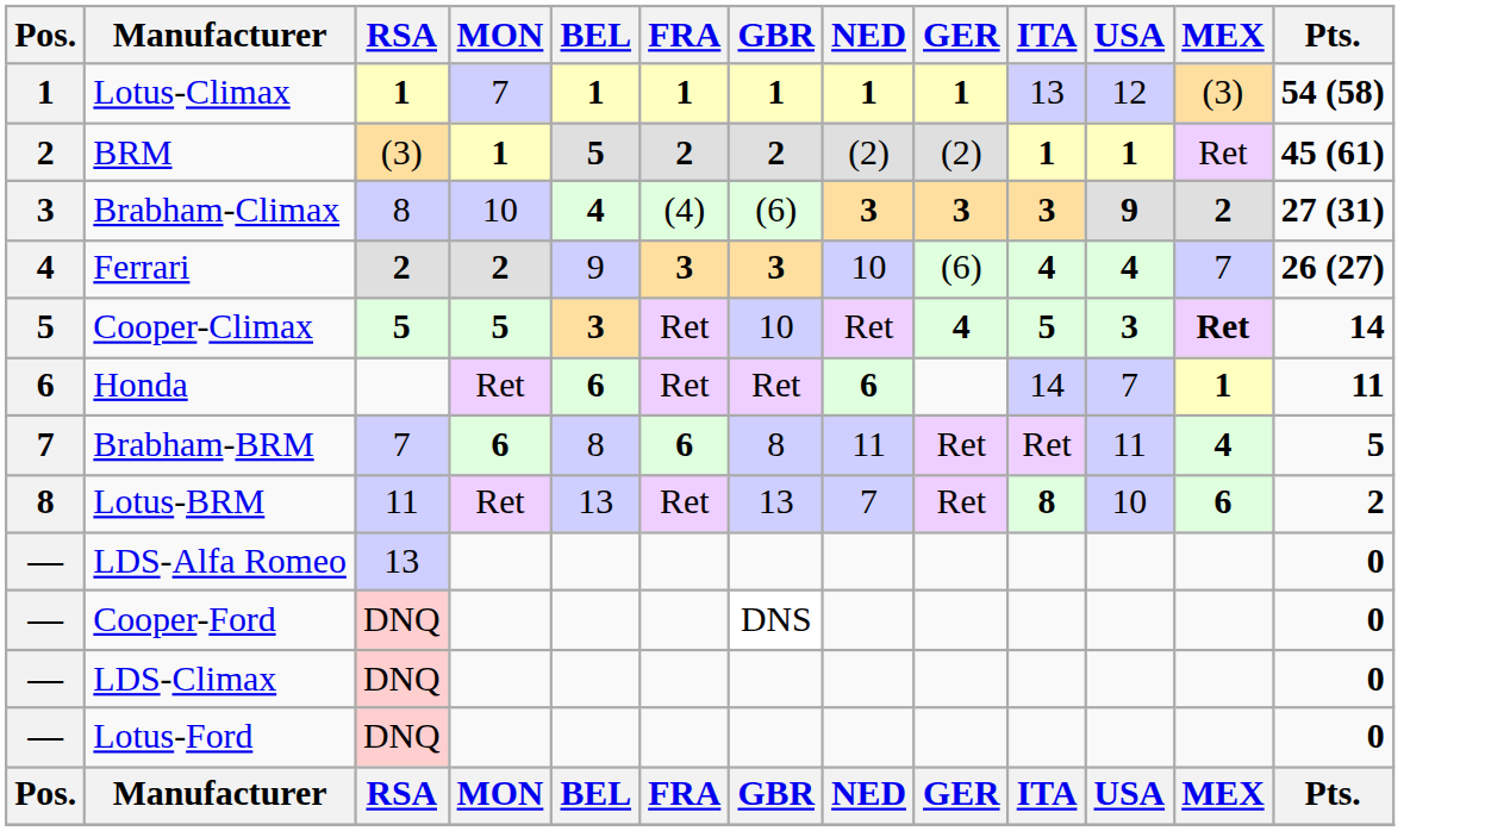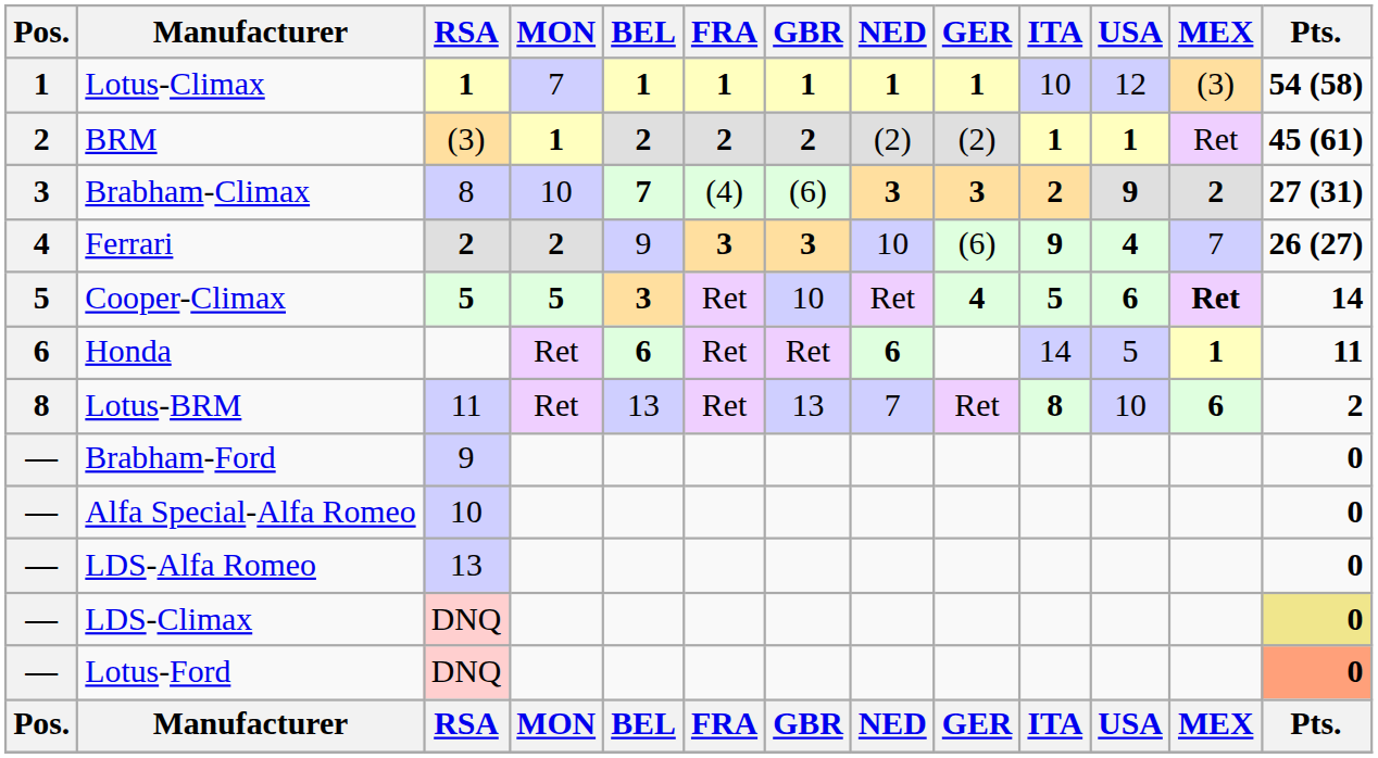 <table class="wikitable" style="font-size: 85%; text-align:center;">
 <tr valign="top">
 <th valign="middle">Pos.</th>
 <th valign="middle">Manufacturer</th>
 <th><a href='#'>RSA</a><br></th>
 <th><a href='#'>MON</a><br></th>
 <th><a href='#'>BEL</a><br></th>
 <th><a href='#'>FRA</a><br></th>
 <th><a href='#'>GBR</a><br></th>
 <th><a href='#'>NED</a><br></th>
 <th><a href='#'>GER</a><br></th>
 <th><a href='#'>ITA</a><br></th>
 <th><a href='#'>USA</a><br></th>
 <th><a href='#'>MEX</a><br></th>
 <th valign="middle">Pts.</th>
 </tr>
 <tr>
 <th>1</th>
 <td align="left"> <a href='#'>Lotus</a>-<a href='#'>Climax</a></td>
 <td style="background:#ffffbf;"><strong>1</strong></td>
 <td style="background:#cfcfff;">7</td>
 <td style="background:#ffffbf;"><strong>1</strong></td>
 <td style="background:#ffffbf;"><strong>1</strong></td>
 <td style="background:#ffffbf;"><strong>1</strong></td>
 <td style="background:#ffffbf;"><strong>1</strong></td>
 <td style="background:#ffffbf;"><strong>1</strong></td>
-<td style="background:#cfcfff;">13</td>
+<td style="background:#cfcfff;">10</td>
 <td style="background:#cfcfff;">12</td>
 <td style="background:#ffdf9f;">(3)</td>
 <td align="right"><strong>54 (58)</strong></td>
 </tr>
 <tr>
 <th>2</th>
 <td align="left"> <a href='#'>BRM</a></td>
 <td style="background:#ffdf9f;">(3)</td>
 <td style="background:#ffffbf;"><strong>1</strong></td>
-<td style="background:#dfdfdf;"><strong>5</strong></td>
+<td style="background:#dfdfdf;"><strong>2</strong></td>
 <td style="background:#dfdfdf;"><strong>2</strong></td>
 <td style="background:#dfdfdf;"><strong>2</strong></td>
 <td style="background:#dfdfdf;">(2)</td>
 <td style="background:#dfdfdf;">(2)</td>
 <td style="background:#ffffbf;"><strong>1</strong></td>
 <td style="background:#ffffbf;"><strong>1</strong></td>
 <td style="background:#efcfff;">Ret</td>
 <td align="right"><strong>45 (61)</strong></td>
 </tr>
 <tr>
 <th>3</th>
 <td align="left"> <a href='#'>Brabham</a>-<a href='#'>Climax</a></td>
 <td style="background:#cfcfff;">8</td>
 <td style="background:#cfcfff;">10</td>
-<td style="background:#dfffdf;"><strong>4</strong></td>
+<td style="background:#dfffdf;"><strong>7</strong></td>
 <td style="background:#dfffdf;">(4)</td>
 <td style="background:#dfffdf;">(6)</td>
 <td style="background:#ffdf9f;"><strong>3</strong></td>
 <td style="background:#ffdf9f;"><strong>3</strong></td>
-<td style="background:#ffdf9f;"><strong>3</strong></td>
+<td style="background:#ffdf9f;"><strong>2</strong></td>
 <td style="background:#dfdfdf;"><strong>9</strong></td>
 <td style="background:#dfdfdf;"><strong>2</strong></td>
 <td align="right"><strong>27 (31)</strong></td>
 </tr>
 <tr>
 <th>4</th>
 <td align="left"> <a href='#'>Ferrari</a></td>
 <td style="background:#dfdfdf;"><strong>2</strong></td>
 <td style="background:#dfdfdf;"><strong>2</strong></td>
 <td style="background:#cfcfff;">9</td>
 <td style="background:#ffdf9f;"><strong>3</strong></td>
 <td style="background:#ffdf9f;"><strong>3</strong></td>
 <td style="background:#cfcfff;">10</td>
 <td style="background:#dfffdf;">(6)</td>
-<td style="background:#dfffdf;"><strong>4</strong></td>
+<td style="background:#dfffdf;"><strong>9</strong></td>
 <td style="background:#dfffdf;"><strong>4</strong></td>
 <td style="background:#cfcfff;">7</td>
 <td align="right"><strong>26 (27)</strong></td>
 </tr>
 <tr>
 <th>5</th>
 <td align="left"> <a href='#'>Cooper</a>-<a href='#'>Climax</a></td>
 <td style="background:#dfffdf;"><strong>5</strong></td>
 <td style="background:#dfffdf;"><strong>5</strong></td>
 <td style="background:#ffdf9f;"><strong>3</strong></td>
 <td style="background:#efcfff;">Ret</td>
 <td style="background:#cfcfff;">10</td>
 <td style="background:#efcfff;">Ret</td>
 <td style="background:#dfffdf;"><strong>4</strong></td>
 <td style="background:#dfffdf;"><strong>5</strong></td>
-<td style="background:#dfffdf;"><strong>3</strong></td>
+<td style="background:#dfffdf;"><strong>6</strong></td>
 <td style="background:#efcfff;"><strong>Ret</strong></td>
 <td align="right"><strong>14</strong></td>
 </tr>
 <tr>
 <th>6</th>
 <td align="left"> <a href='#'>Honda</a></td>
 <td></td>
 <td style="background:#efcfff;">Ret</td>
 <td style="background:#dfffdf;"><strong>6</strong></td>
 <td style="background:#efcfff;">Ret</td>
 <td style="background:#efcfff;">Ret</td>
 <td style="background:#dfffdf;"><strong>6</strong></td>
 <td></td>
 <td style="background:#cfcfff;">14</td>
-<td style="background:#cfcfff;">7</td>
+<td style="background:#cfcfff;">5</td>
 <td style="background:#ffffbf;"><strong>1</strong></td>
 <td align="right"><strong>11</strong></td>
-</tr>
-<tr>
-<th>7</th>
-<td align="left"> <a href='#'>Brabham</a>-<a href='#'>BRM</a></td>
-<td style="background:#cfcfff;">7</td>
-<td style="background:#dfffdf;"><strong>6</strong></td>
-<td style="background:#cfcfff;">8</td>
-<td style="background:#dfffdf;"><strong>6</strong></td>
-<td style="background:#cfcfff;">8</td>
-<td style="background:#cfcfff;">11</td>
-<td style="background:#efcfff;">Ret</td>
-<td style="background:#efcfff;">Ret</td>
-<td style="background:#cfcfff;">11</td>
-<td style="background:#dfffdf;"><strong>4</strong></td>
-<td align="right"><strong>5</strong></td>
 </tr>
 <tr>
 <th>8</th>
 <td align="left"> <a href='#'>Lotus</a>-<a href='#'>BRM</a></td>
 <td style="background:#cfcfff;">11</td>
 <td style="background:#efcfff;">Ret</td>
 <td style="background:#cfcfff;">13</td>
 <td style="background:#efcfff;">Ret</td>
 <td style="background:#cfcfff;">13</td>
 <td style="background:#cfcfff;">7</td>
 <td style="background:#efcfff;">Ret</td>
 <td style="background:#dfffdf;"><strong>8</strong></td>
 <td style="background:#cfcfff;">10</td>
 <td style="background:#dfffdf;"><strong>6</strong></td>
 <td align="right"><strong>2</strong></td>
 </tr>
 <tr>
 <th>—</th>
-<td align="left"> <a href='#'>LDS</a>-<a href='#'>Alfa Romeo</a></td>
-<td style="background:#cfcfff;">13</td>
+<td align="left"> <a href='#'>Brabham</a>-<a href='#'>Ford</a></td>
+<td style="background:#cfcfff;">9</td>
 <td></td>
 <td></td>
 <td></td>
 <td></td>
 <td></td>
 <td></td>
 <td></td>
 <td></td>
 <td></td>
 <td align="right"><strong>0</strong></td>
 </tr>
 <tr>
 <th>—</th>
-<td align="left"> <a href='#'>Cooper</a>-<a href='#'>Ford</a></td>
-<td style="background:#ffcfcf;">DNQ</td>
+<td align="left"> <a href='#'>Alfa Special</a>-<a href='#'>Alfa Romeo</a></td>
+<td style="background:#cfcfff;">10</td>
 <td></td>
 <td></td>
 <td></td>
-<td style="background:#ffffff;">DNS</td>
+<td></td>
+<td></td>
+<td></td>
+<td></td>
+<td></td>
+<td></td>
+<td align="right"><strong>0</strong></td>
+</tr>
+<tr>
+<th>—</th>
+<td align="left"> <a href='#'>LDS</a>-<a href='#'>Alfa Romeo</a></td>
+<td style="background:#cfcfff;">13</td>
+<td></td>
+<td></td>
+<td></td>
+<td></td>
 <td></td>
 <td></td>
 <td></td>
 <td></td>
 <td></td>
 <td align="right"><strong>0</strong></td>
 </tr>
 <tr>
 <th>—</th>
 <td align="left"> <a href='#'>LDS</a>-<a href='#'>Climax</a></td>
 <td style="background:#ffcfcf;">DNQ</td>
 <td></td>
 <td></td>
 <td></td>
 <td></td>
 <td></td>
 <td></td>
 <td></td>
 <td></td>
 <td></td>
-<td align="right"><strong>0</strong></td>
+<td align="right" style="background: khaki;"><strong>0</strong></td>
 </tr>
 <tr>
 <th>—</th>
 <td align="left"> <a href='#'>Lotus</a>-<a href='#'>Ford</a></td>
 <td style="background:#ffcfcf;">DNQ</td>
 <td></td>
 <td></td>
 <td></td>
 <td></td>
 <td></td>
 <td></td>
 <td></td>
 <td></td>
 <td></td>
-<td align="right"><strong>0</strong></td>
+<td align="right" style="background: lightsalmon;"><strong>0</strong></td>
 </tr>
 <tr valign="top">
 <th valign="middle">Pos.</th>
 <th valign="middle">Manufacturer</th>
 <th><a href='#'>RSA</a><br></th>
 <th><a href='#'>MON</a><br></th>
 <th><a href='#'>BEL</a><br></th>
 <th><a href='#'>FRA</a><br></th>
 <th><a href='#'>GBR</a><br></th>
 <th><a href='#'>NED</a><br></th>
 <th><a href='#'>GER</a><br></th>
 <th><a href='#'>ITA</a><br></th>
 <th><a href='#'>USA</a><br></th>
 <th><a href='#'>MEX</a><br></th>
 <th valign="middle">Pts.</th>
 </tr>
 <tr>
 </tr>
 </table>
